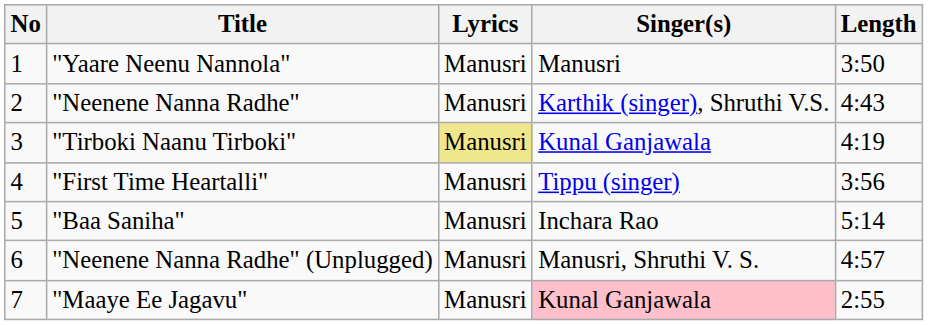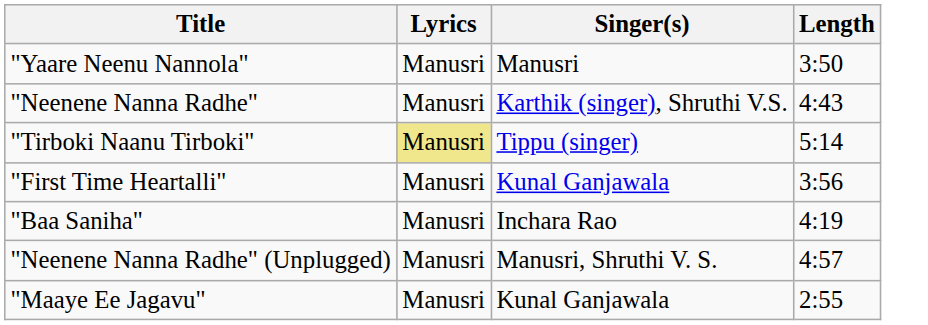 <table class="wikitable sortable">
 <tr>
-<th>No</th>
 <th>Title</th>
 <th>Lyrics</th>
 <th>Singer(s)</th>
 <th>Length</th>
 </tr>
 <tr>
-<td>1</td>
 <td>"Yaare Neenu Nannola"</td>
 <td>Manusri</td>
 <td>Manusri</td>
 <td>3:50</td>
 </tr>
 <tr>
-<td>2</td>
 <td>"Neenene Nanna Radhe"</td>
 <td>Manusri</td>
 <td><a href='#'>Karthik (singer)</a>, Shruthi V.S.</td>
 <td>4:43</td>
 </tr>
 <tr>
-<td>3</td>
 <td>"Tirboki Naanu Tirboki"</td>
 <td style="background: khaki;">Manusri</td>
+<td><a href='#'>Tippu (singer)</a></td>
+<td>5:14</td>
+</tr>
+<tr>
+<td>"First Time Heartalli"</td>
+<td>Manusri</td>
 <td><a href='#'>Kunal Ganjawala</a></td>
+<td>3:56</td>
+</tr>
+<tr>
+<td>"Baa Saniha"</td>
+<td>Manusri</td>
+<td>Inchara Rao</td>
 <td>4:19</td>
 </tr>
 <tr>
-<td>4</td>
-<td>"First Time Heartalli"</td>
-<td>Manusri</td>
-<td><a href='#'>Tippu (singer)</a></td>
-<td>3:56</td>
-</tr>
-<tr>
-<td>5</td>
-<td>"Baa Saniha"</td>
-<td>Manusri</td>
-<td>Inchara Rao</td>
-<td>5:14</td>
-</tr>
-<tr>
-<td>6</td>
 <td>"Neenene Nanna Radhe" (Unplugged)</td>
 <td>Manusri</td>
 <td>Manusri, Shruthi V. S.</td>
 <td>4:57</td>
 </tr>
 <tr>
-<td>7</td>
 <td>"Maaye Ee Jagavu"</td>
 <td>Manusri</td>
-<td style="background: pink;">Kunal Ganjawala</td>
+<td>Kunal Ganjawala</td>
 <td>2:55</td>
 </tr>
 </table>
